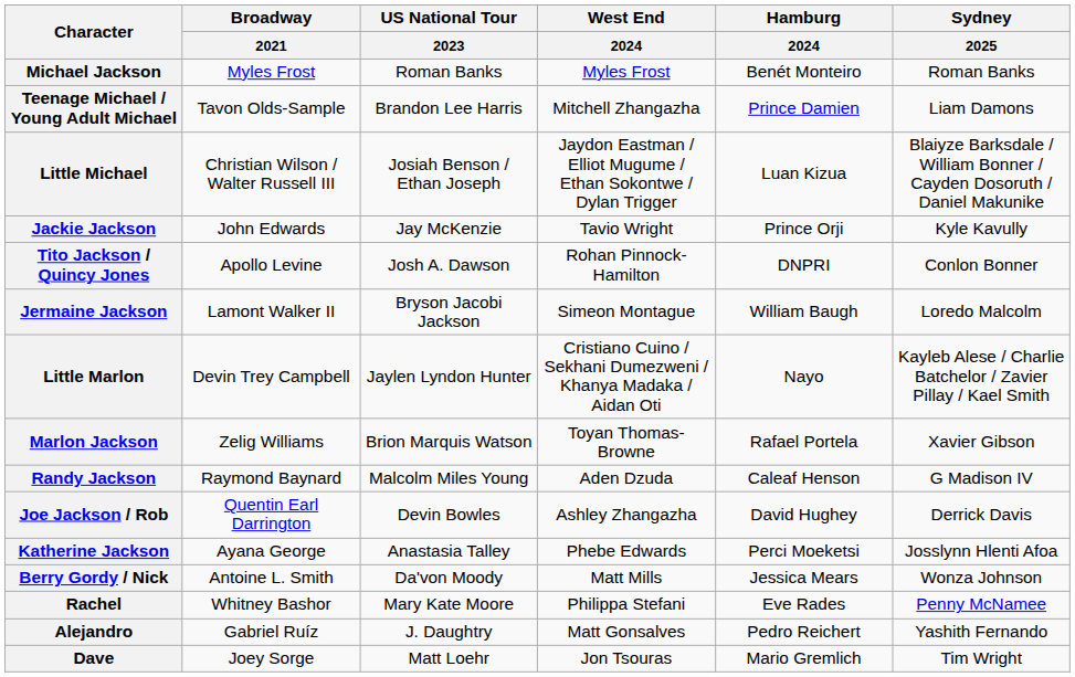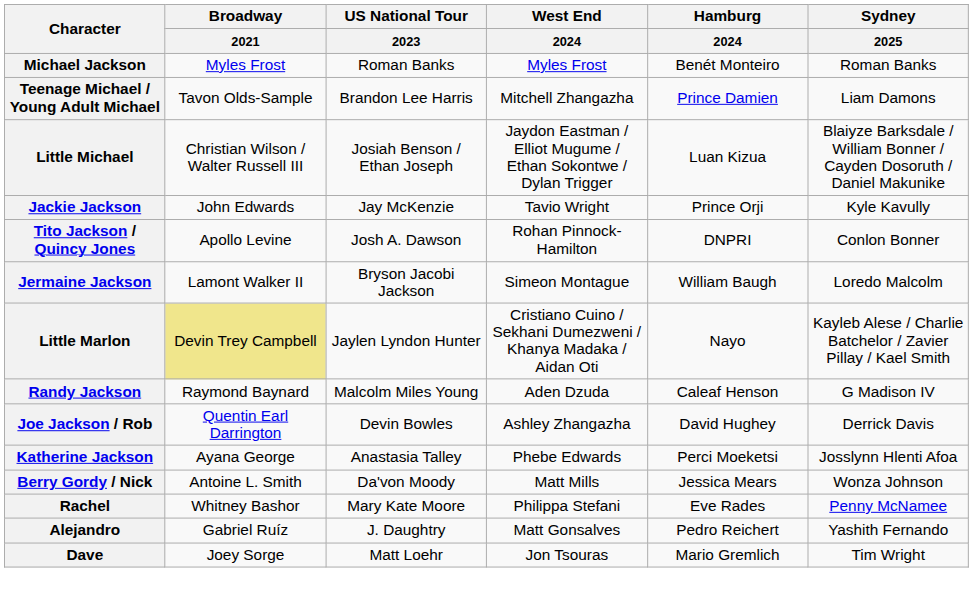 <table class="wikitable plainrowheaders" style="text-align:center;">
 <tr>
 <th rowspan="2" scope="col" style="width:10em;">Character</th>
 <th scope="col" style="width:10em;">Broadway</th>
 <th scope="col" style="width:10em;">US National Tour</th>
 <th scope="col" style="width:10em;">West End</th>
 <th scope="col" style="width:10em;">Hamburg</th>
 <th scope="col" style="width:10em;">Sydney</th>
 </tr>
 <tr>
 <th><small>2021</small></th>
 <th><small>2023</small></th>
 <th><small>2024</small></th>
 <th><small>2024</small></th>
 <th><small>2025</small></th>
 </tr>
 <tr>
 <th>Michael Jackson</th>
 <td><a href='#'>Myles Frost</a></td>
 <td>Roman Banks</td>
 <td><a href='#'>Myles Frost</a></td>
 <td>Benét Monteiro</td>
 <td>Roman Banks</td>
 </tr>
 <tr>
 <th>Teenage Michael / Young Adult Michael</th>
 <td>Tavon Olds-Sample</td>
 <td>Brandon Lee Harris</td>
 <td>Mitchell Zhangazha</td>
 <td><a href='#'>Prince Damien</a></td>
 <td>Liam Damons</td>
 </tr>
 <tr>
 <th>Little Michael</th>
 <td>Christian Wilson / Walter Russell III</td>
 <td>Josiah Benson / Ethan Joseph</td>
 <td>Jaydon Eastman /<br> Elliot Mugume /<br> Ethan Sokontwe /<br> Dylan Trigger</td>
 <td>Luan Kizua</td>
 <td>Blaiyze Barksdale / William Bonner / Cayden Dosoruth / Daniel Makunike</td>
 </tr>
 <tr>
 <th><a href='#'>Jackie Jackson</a></th>
 <td>John Edwards</td>
 <td>Jay McKenzie</td>
 <td>Tavio Wright</td>
 <td>Prince Orji</td>
 <td>Kyle Kavully</td>
 </tr>
 <tr>
 <th><a href='#'>Tito Jackson</a> / <a href='#'>Quincy Jones</a></th>
 <td>Apollo Levine</td>
 <td>Josh A. Dawson</td>
 <td>Rohan Pinnock-Hamilton</td>
 <td>DNPRI</td>
 <td>Conlon Bonner</td>
 </tr>
 <tr>
 <th><a href='#'>Jermaine Jackson</a></th>
 <td>Lamont Walker II</td>
 <td>Bryson Jacobi Jackson</td>
 <td>Simeon Montague</td>
 <td>William Baugh</td>
 <td>Loredo Malcolm</td>
 </tr>
 <tr>
 <th>Little Marlon</th>
-<td>Devin Trey Campbell</td>
+<td style="background: khaki;">Devin Trey Campbell</td>
 <td>Jaylen Lyndon Hunter</td>
 <td>Cristiano Cuino / Sekhani Dumezweni / Khanya Madaka / Aidan Oti</td>
 <td>Nayo</td>
 <td>Kayleb Alese / Charlie Batchelor / Zavier Pillay / Kael Smith</td>
-</tr>
-<tr>
-<th><a href='#'>Marlon Jackson</a></th>
-<td>Zelig Williams</td>
-<td>Brion Marquis Watson</td>
-<td>Toyan Thomas-Browne</td>
-<td>Rafael Portela</td>
-<td>Xavier Gibson</td>
 </tr>
 <tr>
 <th><a href='#'>Randy Jackson</a></th>
 <td>Raymond Baynard</td>
 <td>Malcolm Miles Young</td>
 <td>Aden Dzuda</td>
 <td>Caleaf Henson</td>
 <td>G Madison IV</td>
 </tr>
 <tr>
 <th><a href='#'>Joe Jackson</a> / Rob</th>
 <td><a href='#'>Quentin Earl Darrington</a></td>
 <td>Devin Bowles</td>
 <td>Ashley Zhangazha</td>
 <td>David Hughey</td>
 <td>Derrick Davis</td>
 </tr>
 <tr>
 <th><a href='#'>Katherine Jackson</a></th>
 <td>Ayana George</td>
 <td>Anastasia Talley</td>
 <td>Phebe Edwards</td>
 <td>Perci Moeketsi</td>
 <td>Josslynn Hlenti Afoa</td>
 </tr>
 <tr>
 <th><a href='#'>Berry Gordy</a> / Nick</th>
 <td>Antoine L. Smith</td>
 <td>Da'von Moody</td>
 <td>Matt Mills</td>
 <td>Jessica Mears</td>
 <td>Wonza Johnson</td>
 </tr>
 <tr>
 <th>Rachel</th>
 <td>Whitney Bashor</td>
 <td>Mary Kate Moore</td>
 <td>Philippa Stefani</td>
 <td>Eve Rades</td>
 <td><a href='#'>Penny McNamee</a></td>
 </tr>
 <tr>
 <th>Alejandro</th>
 <td>Gabriel Ruíz</td>
 <td>J. Daughtry</td>
 <td>Matt Gonsalves</td>
 <td>Pedro Reichert</td>
 <td>Yashith Fernando</td>
 </tr>
 <tr>
 <th>Dave</th>
 <td>Joey Sorge</td>
 <td>Matt Loehr</td>
 <td>Jon Tsouras</td>
 <td>Mario Gremlich</td>
 <td>Tim Wright</td>
 </tr>
 </table>
